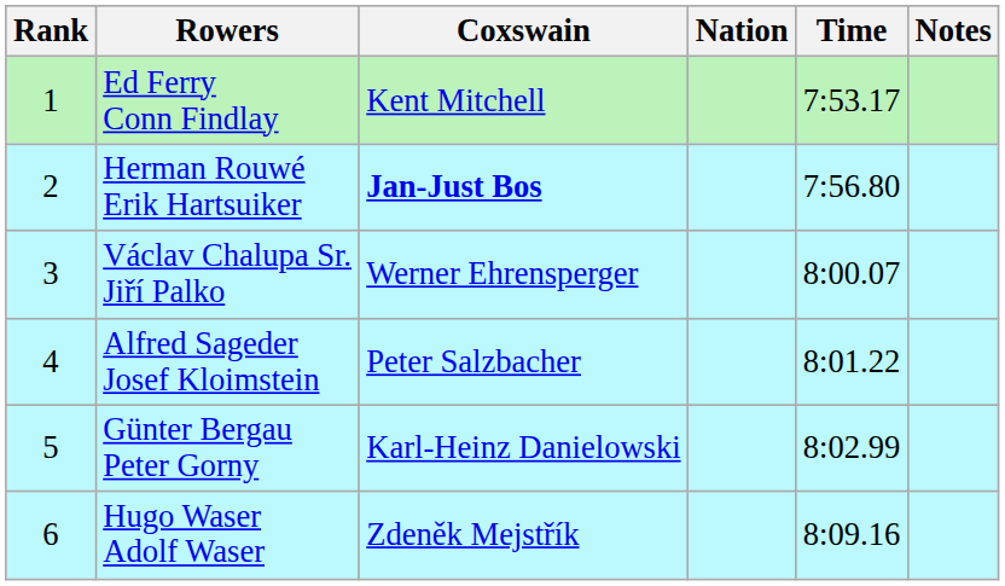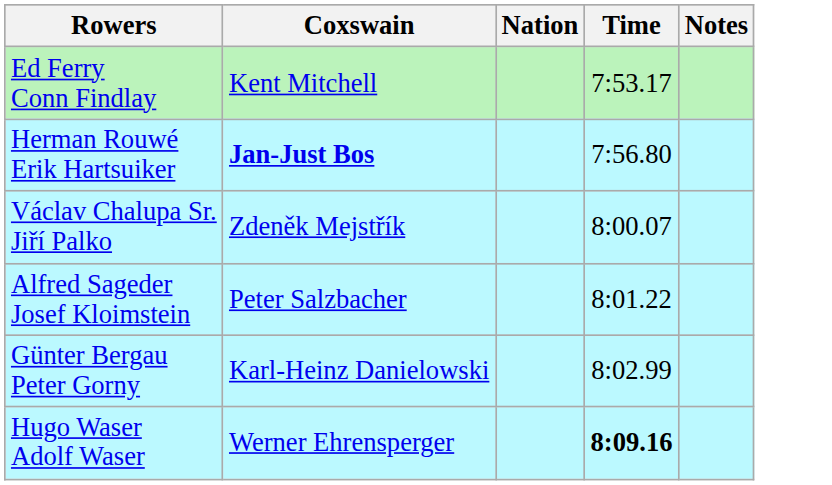 <table class="wikitable sortable" style="text-align:center">
 <tr>
-<th>Rank</th>
 <th>Rowers</th>
 <th>Coxswain</th>
 <th>Nation</th>
 <th>Time</th>
 <th>Notes</th>
 </tr>
 <tr bgcolor=bbf3bb>
-<td>1</td>
 <td align=left><a href='#'>Ed Ferry</a> <br> <a href='#'>Conn Findlay</a></td>
 <td align=left><a href='#'>Kent Mitchell</a></td>
 <td align=left></td>
 <td>7:53.17</td>
 <td></td>
 </tr>
 <tr bgcolor=bbf9ff>
-<td>2</td>
 <td align=left><a href='#'>Herman Rouwé</a> <br> <a href='#'>Erik Hartsuiker</a></td>
 <td align=left><strong><a href='#'>Jan-Just Bos</a></strong></td>
 <td align=left></td>
 <td>7:56.80</td>
 <td></td>
 </tr>
 <tr bgcolor=bbf9ff>
-<td>3</td>
 <td align=left><a href='#'>Václav Chalupa Sr.</a> <br> <a href='#'>Jiří Palko</a></td>
-<td align=left><a href='#'>Werner Ehrensperger</a></td>
+<td align=left><a href='#'>Zdeněk Mejstřík</a></td>
 <td align=left></td>
 <td>8:00.07</td>
 <td></td>
 </tr>
 <tr bgcolor=bbf9ff>
-<td>4</td>
 <td align=left><a href='#'>Alfred Sageder</a> <br> <a href='#'>Josef Kloimstein</a></td>
 <td align=left><a href='#'>Peter Salzbacher</a></td>
 <td align=left></td>
 <td>8:01.22</td>
 <td></td>
 </tr>
 <tr bgcolor=bbf9ff>
-<td>5</td>
 <td align=left><a href='#'>Günter Bergau</a> <br> <a href='#'>Peter Gorny</a></td>
 <td align=left><a href='#'>Karl-Heinz Danielowski</a></td>
 <td align=left></td>
 <td>8:02.99</td>
 <td></td>
 </tr>
 <tr bgcolor=bbf9ff>
-<td>6</td>
 <td align=left><a href='#'>Hugo Waser</a> <br> <a href='#'>Adolf Waser</a></td>
-<td align=left><a href='#'>Zdeněk Mejstřík</a></td>
+<td align=left><a href='#'>Werner Ehrensperger</a></td>
 <td align=left></td>
-<td>8:09.16</td>
+<td><strong>8:09.16</strong></td>
 <td></td>
 </tr>
 </table>
